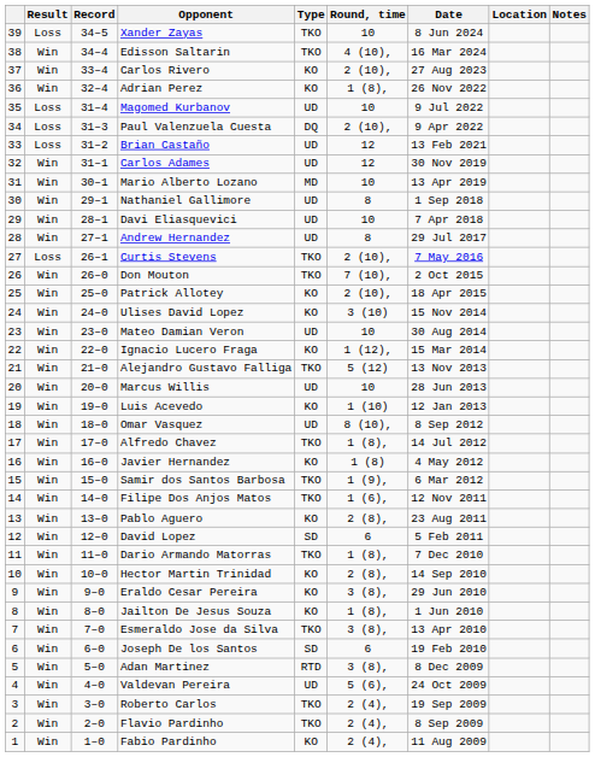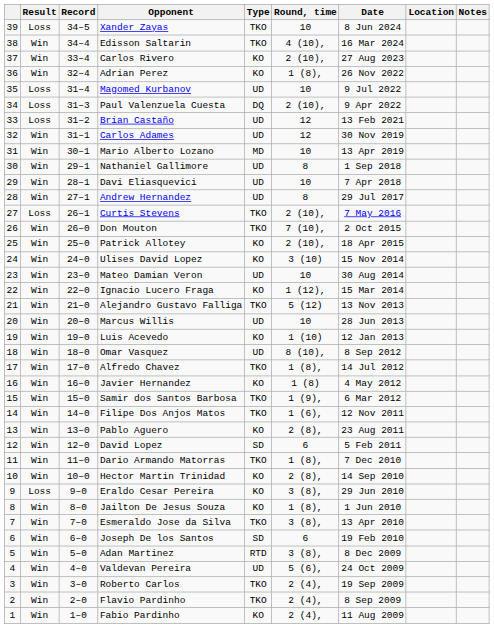 <table class=wikitable style=text-align:center>
 <tr>
 <th></th>
 <th>Result</th>
 <th>Record</th>
 <th>Opponent</th>
 <th>Type</th>
 <th>Round, time</th>
 <th>Date</th>
 <th>Location</th>
 <th>Notes</th>
 </tr>
 <tr>
 <td>39</td>
 <td>Loss</td>
 <td>34–5</td>
 <td align=left><a href='#'>Xander Zayas</a></td>
 <td>TKO</td>
 <td>10</td>
 <td>8 Jun 2024</td>
 <td align=left></td>
 <td align=left></td>
 </tr>
 <tr>
 <td>38</td>
 <td>Win</td>
 <td>34–4</td>
 <td align=left>Edisson Saltarin</td>
 <td>TKO</td>
 <td>4 (10), </td>
 <td>16 Mar 2024</td>
 <td align=left></td>
 <td align=left></td>
 </tr>
 <tr>
 <td>37</td>
 <td>Win</td>
 <td>33–4</td>
 <td align=left>Carlos Rivero</td>
 <td>KO</td>
 <td>2 (10), </td>
 <td>27 Aug 2023</td>
 <td align=left></td>
 <td align=left></td>
 </tr>
 <tr>
 <td>36</td>
 <td>Win</td>
 <td>32–4</td>
 <td align=left>Adrian Perez</td>
 <td>KO</td>
 <td>1 (8), </td>
 <td>26 Nov 2022</td>
 <td align=left></td>
 <td align=left></td>
 </tr>
 <tr>
 <td>35</td>
 <td>Loss</td>
 <td>31–4</td>
 <td align=left><a href='#'>Magomed Kurbanov</a></td>
 <td>UD</td>
 <td>10</td>
 <td>9 Jul 2022</td>
 <td align=left></td>
 <td align=left></td>
 </tr>
 <tr>
 <td>34</td>
 <td>Loss</td>
 <td>31–3</td>
 <td align=left>Paul Valenzuela Cuesta</td>
 <td>DQ</td>
 <td>2 (10), </td>
 <td>9 Apr 2022</td>
 <td align=left></td>
 <td align=left></td>
 </tr>
 <tr>
 <td>33</td>
 <td>Loss</td>
 <td>31–2</td>
 <td align=left><a href='#'>Brian Castaño</a></td>
 <td>UD</td>
 <td>12</td>
 <td>13 Feb 2021</td>
 <td align=left></td>
 <td align=left></td>
 </tr>
 <tr>
 <td>32</td>
 <td>Win</td>
 <td>31–1</td>
 <td align=left><a href='#'>Carlos Adames</a></td>
 <td>UD</td>
 <td>12</td>
 <td>30 Nov 2019</td>
 <td align=left></td>
 <td align=left></td>
 </tr>
 <tr>
 <td>31</td>
 <td>Win</td>
 <td>30–1</td>
 <td align=left>Mario Alberto Lozano</td>
 <td>MD</td>
 <td>10</td>
 <td>13 Apr 2019</td>
 <td align=left></td>
 <td align=left></td>
 </tr>
 <tr>
 <td>30</td>
 <td>Win</td>
 <td>29–1</td>
 <td align=left>Nathaniel Gallimore</td>
 <td>UD</td>
 <td>8</td>
 <td>1 Sep 2018</td>
 <td align=left></td>
 <td align=left></td>
 </tr>
 <tr>
 <td>29</td>
 <td>Win</td>
 <td>28–1</td>
 <td align=left>Davi Eliasquevici</td>
 <td>UD</td>
 <td>10</td>
 <td>7 Apr 2018</td>
 <td align=left></td>
 <td align=left></td>
 </tr>
 <tr>
 <td>28</td>
 <td>Win</td>
 <td>27–1</td>
 <td align=left><a href='#'>Andrew Hernandez</a></td>
 <td>UD</td>
 <td>8</td>
 <td>29 Jul 2017</td>
 <td align=left></td>
 <td align=left></td>
 </tr>
 <tr>
 <td>27</td>
 <td>Loss</td>
 <td>26–1</td>
 <td align=left><a href='#'>Curtis Stevens</a></td>
 <td>TKO</td>
 <td>2 (10), </td>
 <td><a href='#'>7 May 2016</a></td>
 <td align=left></td>
 <td align=left></td>
 </tr>
 <tr>
 <td>26</td>
 <td>Win</td>
 <td>26–0</td>
 <td align=left>Don Mouton</td>
 <td>TKO</td>
 <td>7 (10), </td>
 <td>2 Oct 2015</td>
 <td align=left></td>
 <td align=left></td>
 </tr>
 <tr>
 <td>25</td>
 <td>Win</td>
 <td>25–0</td>
 <td align=left>Patrick Allotey</td>
 <td>KO</td>
 <td>2 (10), </td>
 <td>18 Apr 2015</td>
 <td align=left></td>
 <td align=left></td>
 </tr>
 <tr>
 <td>24</td>
 <td>Win</td>
 <td>24–0</td>
 <td align=left>Ulises David Lopez</td>
 <td>KO</td>
 <td>3 (10)</td>
 <td>15 Nov 2014</td>
 <td align=left></td>
 <td align=left></td>
 </tr>
 <tr>
 <td>23</td>
 <td>Win</td>
 <td>23–0</td>
 <td align=left>Mateo Damian Veron</td>
 <td>UD</td>
 <td>10</td>
 <td>30 Aug 2014</td>
 <td align=left></td>
 <td align=left></td>
 </tr>
 <tr>
 <td>22</td>
 <td>Win</td>
 <td>22–0</td>
 <td align=left>Ignacio Lucero Fraga</td>
 <td>KO</td>
 <td>1 (12), </td>
 <td>15 Mar 2014</td>
 <td align=left></td>
 <td align=left></td>
 </tr>
 <tr>
 <td>21</td>
 <td>Win</td>
 <td>21–0</td>
 <td align=left>Alejandro Gustavo Falliga</td>
 <td>TKO</td>
 <td>5 (12)</td>
 <td>13 Nov 2013</td>
 <td align=left></td>
 <td align=left></td>
 </tr>
 <tr>
 <td>20</td>
 <td>Win</td>
 <td>20–0</td>
 <td align=left>Marcus Willis</td>
 <td>UD</td>
 <td>10</td>
 <td>28 Jun 2013</td>
 <td align=left></td>
 <td align=left></td>
 </tr>
 <tr>
 <td>19</td>
 <td>Win</td>
 <td>19–0</td>
 <td align=left>Luis Acevedo</td>
 <td>KO</td>
 <td>1 (10)</td>
 <td>12 Jan 2013</td>
 <td align=left></td>
 <td align=left></td>
 </tr>
 <tr>
 <td>18</td>
 <td>Win</td>
 <td>18–0</td>
 <td align=left>Omar Vasquez</td>
 <td>UD</td>
 <td>8 (10), </td>
 <td>8 Sep 2012</td>
 <td align=left></td>
 <td align=left></td>
 </tr>
 <tr>
 <td>17</td>
 <td>Win</td>
 <td>17–0</td>
 <td align=left>Alfredo Chavez</td>
 <td>TKO</td>
 <td>1 (8), </td>
 <td>14 Jul 2012</td>
 <td align=left></td>
 <td align=left></td>
 </tr>
 <tr>
 <td>16</td>
 <td>Win</td>
 <td>16–0</td>
 <td align=left>Javier Hernandez</td>
 <td>KO</td>
 <td>1 (8)</td>
 <td>4 May 2012</td>
 <td align=left></td>
 <td align=left></td>
 </tr>
 <tr>
 <td>15</td>
 <td>Win</td>
 <td>15–0</td>
 <td align=left>Samir dos Santos Barbosa</td>
 <td>TKO</td>
 <td>1 (9), </td>
 <td>6 Mar 2012</td>
 <td align=left></td>
 <td align=left></td>
 </tr>
 <tr>
 <td>14</td>
 <td>Win</td>
 <td>14–0</td>
 <td align=left>Filipe Dos Anjos Matos</td>
 <td>TKO</td>
 <td>1 (6), </td>
 <td>12 Nov 2011</td>
 <td align=left></td>
 <td align=left></td>
 </tr>
 <tr>
 <td>13</td>
 <td>Win</td>
 <td>13–0</td>
 <td align=left>Pablo Aguero</td>
 <td>KO</td>
 <td>2 (8), </td>
 <td>23 Aug 2011</td>
 <td align=left></td>
 <td align=left></td>
 </tr>
 <tr>
 <td>12</td>
 <td>Win</td>
 <td>12–0</td>
 <td align=left>David Lopez</td>
 <td>SD</td>
 <td>6</td>
 <td>5 Feb 2011</td>
 <td align=left></td>
 <td align=left></td>
 </tr>
 <tr>
 <td>11</td>
 <td>Win</td>
 <td>11–0</td>
 <td align=left>Dario Armando Matorras</td>
 <td>TKO</td>
 <td>1 (8), </td>
 <td>7 Dec 2010</td>
 <td align=left></td>
 <td align=left></td>
 </tr>
 <tr>
 <td>10</td>
 <td>Win</td>
 <td>10–0</td>
 <td align=left>Hector Martin Trinidad</td>
 <td>KO</td>
 <td>2 (8), </td>
 <td>14 Sep 2010</td>
 <td align=left></td>
 <td align=left></td>
 </tr>
 <tr>
 <td>9</td>
-<td>Win</td>
+<td>Loss</td>
 <td>9–0</td>
 <td align=left>Eraldo Cesar Pereira</td>
 <td>KO</td>
 <td>3 (8), </td>
 <td>29 Jun 2010</td>
 <td align=left></td>
 <td align=left></td>
 </tr>
 <tr>
 <td>8</td>
 <td>Win</td>
 <td>8–0</td>
 <td align=left>Jailton De Jesus Souza</td>
 <td>KO</td>
 <td>1 (8), </td>
 <td>1 Jun 2010</td>
 <td align=left></td>
 <td align=left></td>
 </tr>
 <tr>
 <td>7</td>
 <td>Win</td>
 <td>7–0</td>
 <td align=left>Esmeraldo Jose da Silva</td>
 <td>TKO</td>
 <td>3 (8), </td>
 <td>13 Apr 2010</td>
 <td align=left></td>
 <td align=left></td>
 </tr>
 <tr>
 <td>6</td>
 <td>Win</td>
 <td>6–0</td>
 <td align=left>Joseph De los Santos</td>
 <td>SD</td>
 <td>6</td>
 <td>19 Feb 2010</td>
 <td align=left></td>
 <td align=left></td>
 </tr>
 <tr>
 <td>5</td>
 <td>Win</td>
 <td>5–0</td>
 <td align=left>Adan Martinez</td>
 <td>RTD</td>
 <td>3 (8), </td>
 <td>8 Dec 2009</td>
 <td align=left></td>
 <td align=left></td>
 </tr>
 <tr>
 <td>4</td>
 <td>Win</td>
 <td>4–0</td>
 <td align=left>Valdevan Pereira</td>
 <td>UD</td>
 <td>5 (6), </td>
 <td>24 Oct 2009</td>
 <td align=left></td>
 <td align=left></td>
 </tr>
 <tr>
 <td>3</td>
 <td>Win</td>
 <td>3–0</td>
 <td align=left>Roberto Carlos</td>
 <td>TKO</td>
 <td>2 (4), </td>
 <td>19 Sep 2009</td>
 <td align=left></td>
 <td align=left></td>
 </tr>
 <tr>
 <td>2</td>
 <td>Win</td>
 <td>2–0</td>
 <td align=left>Flavio Pardinho</td>
 <td>TKO</td>
 <td>2 (4), </td>
 <td>8 Sep 2009</td>
 <td align=left></td>
 <td align=left></td>
 </tr>
 <tr>
 <td>1</td>
 <td>Win</td>
 <td>1–0</td>
 <td align=left>Fabio Pardinho</td>
 <td>KO</td>
 <td>2 (4), </td>
 <td>11 Aug 2009</td>
 <td align=left></td>
 <td align=left></td>
 </tr>
 </table>
